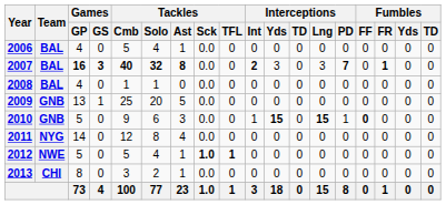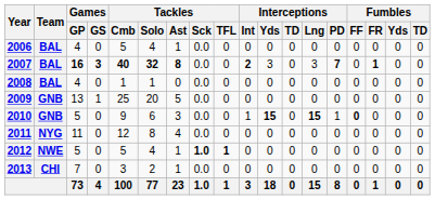 <table class="wikitable" style="text-align:center">
 <tr>
 <th rowspan="2">Year</th>
 <th rowspan="2">Team</th>
 <th colspan="2">Games</th>
 <th colspan="5">Tackles</th>
 <th colspan="5">Interceptions</th>
 <th colspan="4">Fumbles</th>
 </tr>
 <tr>
 <th>GP</th>
 <th>GS</th>
 <th>Cmb</th>
 <th>Solo</th>
 <th>Ast</th>
 <th>Sck</th>
 <th>TFL</th>
 <th>Int</th>
 <th>Yds</th>
 <th>TD</th>
 <th>Lng</th>
 <th>PD</th>
 <th>FF</th>
 <th>FR</th>
 <th>Yds</th>
 <th>TD</th>
 </tr>
 <tr>
 <th><a href='#'>2006</a></th>
 <th><a href='#'>BAL</a></th>
 <td>4</td>
 <td>0</td>
 <td>5</td>
 <td>4</td>
 <td>1</td>
 <td>0.0</td>
 <td>0</td>
 <td>0</td>
 <td>0</td>
 <td>0</td>
 <td>0</td>
 <td>0</td>
 <td>0</td>
 <td>0</td>
 <td>0</td>
 <td>0</td>
 </tr>
 <tr>
 <th><a href='#'>2007</a></th>
 <th><a href='#'>BAL</a></th>
 <td><strong>16</strong></td>
 <td><strong>3</strong></td>
 <td><strong>40</strong></td>
 <td><strong>32</strong></td>
 <td><strong>8</strong></td>
 <td>0.0</td>
 <td>0</td>
 <td><strong>2</strong></td>
 <td>3</td>
 <td>0</td>
 <td>3</td>
 <td><strong>7</strong></td>
 <td>0</td>
 <td><strong>1</strong></td>
 <td>0</td>
 <td>0</td>
 </tr>
 <tr>
 <th><a href='#'>2008</a></th>
 <th><a href='#'>BAL</a></th>
 <td>4</td>
 <td>0</td>
 <td>1</td>
 <td>1</td>
 <td>0</td>
 <td>0.0</td>
 <td>0</td>
 <td>0</td>
 <td>0</td>
 <td>0</td>
 <td>0</td>
 <td>0</td>
 <td>0</td>
 <td>0</td>
 <td>0</td>
 <td>0</td>
 </tr>
 <tr>
 <th><a href='#'>2009</a></th>
 <th><a href='#'>GNB</a></th>
 <td>13</td>
 <td>1</td>
 <td>25</td>
 <td>20</td>
 <td>5</td>
 <td>0.0</td>
 <td>0</td>
 <td>0</td>
 <td>0</td>
 <td>0</td>
 <td>0</td>
 <td>0</td>
 <td>0</td>
 <td>0</td>
 <td>0</td>
 <td>0</td>
 </tr>
 <tr>
 <th><a href='#'>2010</a></th>
 <th><a href='#'>GNB</a></th>
 <td>5</td>
 <td>0</td>
 <td>9</td>
 <td>6</td>
 <td>3</td>
 <td>0.0</td>
 <td>0</td>
 <td>1</td>
 <td><strong>15</strong></td>
 <td>0</td>
 <td><strong>15</strong></td>
 <td>1</td>
 <td><strong>0</strong></td>
 <td>0</td>
 <td>0</td>
 <td>0</td>
 </tr>
 <tr>
 <th><a href='#'>2011</a></th>
 <th><a href='#'>NYG</a></th>
-<td>14</td>
+<td>11</td>
 <td>0</td>
 <td>12</td>
 <td>8</td>
 <td>4</td>
 <td>0.0</td>
 <td>0</td>
 <td>0</td>
 <td>0</td>
 <td>0</td>
 <td>0</td>
 <td>0</td>
 <td>0</td>
 <td>0</td>
 <td>0</td>
 <td>0</td>
 </tr>
 <tr>
 <th><a href='#'>2012</a></th>
 <th><a href='#'>NWE</a></th>
 <td>5</td>
 <td>0</td>
 <td>5</td>
 <td>4</td>
 <td>1</td>
 <td><strong>1.0</strong></td>
 <td><strong>1</strong></td>
 <td>0</td>
 <td>0</td>
 <td>0</td>
 <td>0</td>
 <td>0</td>
 <td>0</td>
 <td>0</td>
 <td>0</td>
 <td>0</td>
 </tr>
 <tr>
 <th><a href='#'>2013</a></th>
 <th><a href='#'>CHI</a></th>
-<td>8</td>
+<td>7</td>
 <td>0</td>
 <td>3</td>
 <td>2</td>
 <td>1</td>
 <td>0.0</td>
 <td>0</td>
 <td>0</td>
 <td>0</td>
 <td>0</td>
 <td>0</td>
 <td>0</td>
 <td>0</td>
 <td>0</td>
 <td>0</td>
 <td>0</td>
 </tr>
 <tr>
 <th colspan="2"></th>
 <th>73</th>
 <th>4</th>
 <th>100</th>
 <th>77</th>
 <th>23</th>
 <th>1.0</th>
 <th>1</th>
 <th>3</th>
 <th>18</th>
 <th>0</th>
 <th>15</th>
 <th>8</th>
 <th>0</th>
 <th>1</th>
 <th>0</th>
 <th>0</th>
 </tr>
 </table>
